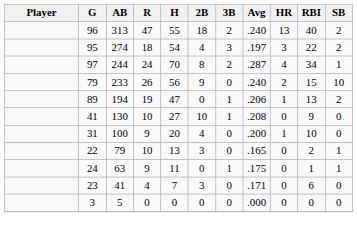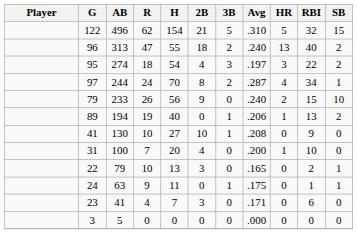 <table class="wikitable sortable">
 <tr>
 <th bgcolor="#DDDDFF" width="19%">Player</th>
 <th bgcolor="#DDDDFF" width="7%">G</th>
 <th bgcolor="#DDDDFF" width="7%">AB</th>
 <th bgcolor="#DDDDFF" width="7%">R</th>
 <th bgcolor="#DDDDFF" width="7%">H</th>
 <th bgcolor="#DDDDFF" width="7%">2B</th>
 <th bgcolor="#DDDDFF" width="7%">3B</th>
 <th bgcolor="#DDDDFF" width="7%">Avg</th>
 <th bgcolor="#DDDDFF" width="7%">HR</th>
 <th bgcolor="#DDDDFF" width="7%">RBI</th>
 <th bgcolor="#DDDDFF" width="7%">SB</th>
+</tr>
+<tr align="center">
+<td></td>
+<td>122</td>
+<td>496</td>
+<td>62</td>
+<td>154</td>
+<td>21</td>
+<td>5</td>
+<td>.310</td>
+<td>5</td>
+<td>32</td>
+<td>15</td>
 </tr>
 <tr align="center">
 <td></td>
 <td>96</td>
 <td>313</td>
 <td>47</td>
 <td>55</td>
 <td>18</td>
 <td>2</td>
 <td>.240</td>
 <td>13</td>
 <td>40</td>
 <td>2</td>
 </tr>
 <tr align="center">
 <td></td>
 <td>95</td>
 <td>274</td>
 <td>18</td>
 <td>54</td>
 <td>4</td>
 <td>3</td>
 <td>.197</td>
 <td>3</td>
 <td>22</td>
 <td>2</td>
 </tr>
 <tr align="center">
 <td></td>
 <td>97</td>
 <td>244</td>
 <td>24</td>
 <td>70</td>
 <td>8</td>
 <td>2</td>
 <td>.287</td>
 <td>4</td>
 <td>34</td>
 <td>1</td>
 </tr>
 <tr align="center">
 <td></td>
 <td>79</td>
 <td>233</td>
 <td>26</td>
 <td>56</td>
 <td>9</td>
 <td>0</td>
 <td>.240</td>
 <td>2</td>
 <td>15</td>
 <td>10</td>
 </tr>
 <tr align="center">
 <td></td>
 <td>89</td>
 <td>194</td>
 <td>19</td>
-<td>47</td>
+<td>40</td>
 <td>0</td>
 <td>1</td>
 <td>.206</td>
 <td>1</td>
 <td>13</td>
 <td>2</td>
 </tr>
 <tr align="center">
 <td></td>
 <td>41</td>
 <td>130</td>
 <td>10</td>
 <td>27</td>
 <td>10</td>
 <td>1</td>
 <td>.208</td>
 <td>0</td>
 <td>9</td>
 <td>0</td>
 </tr>
 <tr align="center">
 <td></td>
 <td>31</td>
 <td>100</td>
-<td>9</td>
+<td>7</td>
 <td>20</td>
 <td>4</td>
 <td>0</td>
 <td>.200</td>
 <td>1</td>
 <td>10</td>
 <td>0</td>
 </tr>
 <tr align="center">
 <td></td>
 <td>22</td>
 <td>79</td>
 <td>10</td>
 <td>13</td>
 <td>3</td>
 <td>0</td>
 <td>.165</td>
 <td>0</td>
 <td>2</td>
 <td>1</td>
 </tr>
 <tr align="center">
 <td></td>
 <td>24</td>
 <td>63</td>
 <td>9</td>
 <td>11</td>
 <td>0</td>
 <td>1</td>
 <td>.175</td>
 <td>0</td>
 <td>1</td>
 <td>1</td>
 </tr>
 <tr align="center">
 <td></td>
 <td>23</td>
 <td>41</td>
 <td>4</td>
 <td>7</td>
 <td>3</td>
 <td>0</td>
 <td>.171</td>
 <td>0</td>
 <td>6</td>
 <td>0</td>
 </tr>
 <tr align="center">
 <td></td>
 <td>3</td>
 <td>5</td>
 <td>0</td>
 <td>0</td>
 <td>0</td>
 <td>0</td>
 <td>.000</td>
 <td>0</td>
 <td>0</td>
 <td>0</td>
 </tr>
 <tr align="center">
 </tr>
 </table>
